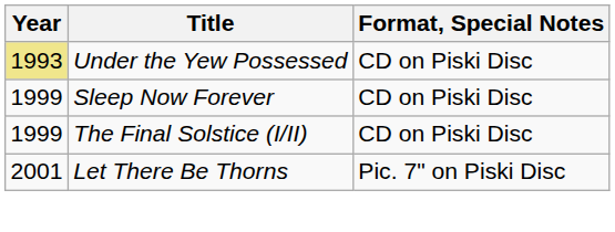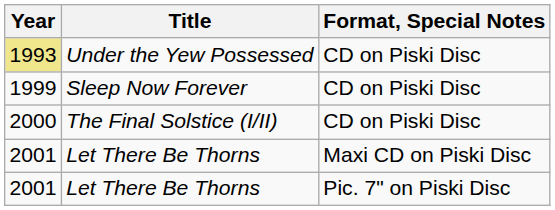 <table class="wikitable">
 <tr>
 <th>Year</th>
 <th>Title</th>
 <th>Format, Special Notes</th>
 </tr>
 <tr>
 <td style="background: khaki;">1993</td>
 <td><em>Under the Yew Possessed</em></td>
 <td>CD on Piski Disc</td>
 </tr>
 <tr>
 <td>1999</td>
 <td><em>Sleep Now Forever</em></td>
 <td>CD on Piski Disc</td>
 </tr>
 <tr>
-<td>1999</td>
+<td>2000</td>
 <td><em>The Final Solstice (I/II)</em></td>
 <td>CD on Piski Disc</td>
+</tr>
+<tr>
+<td>2001</td>
+<td><em>Let There Be Thorns</em></td>
+<td>Maxi CD on Piski Disc</td>
 </tr>
 <tr>
 <td>2001</td>
 <td><em>Let There Be Thorns</em></td>
 <td>Pic. 7" on Piski Disc</td>
 </tr>
 </table>
